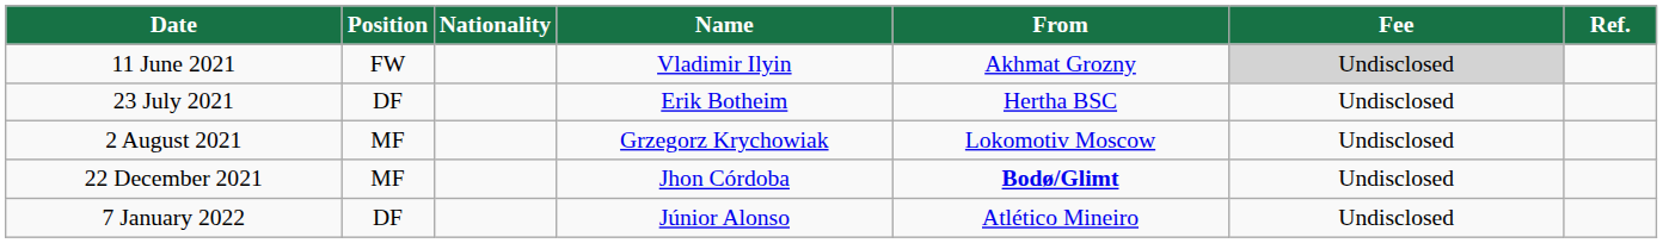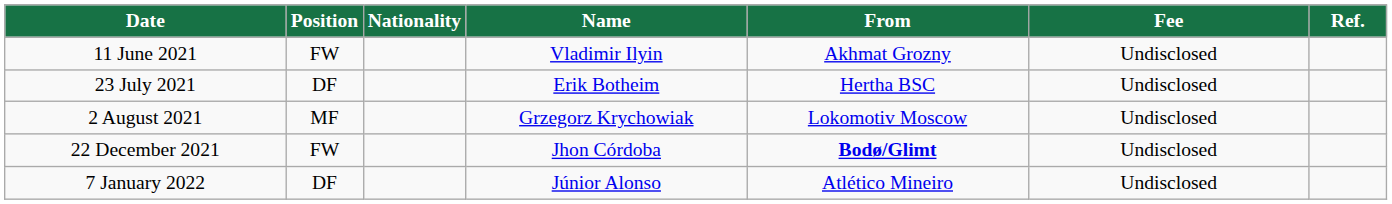 <table class="wikitable"  style="text-align:center; font-size:90%; ">
 <tr>
 <th style="background:#177245; color:#FFFFFF; width:200px;">Date</th>
 <th style="background:#177245; color:#FFFFFF; width:50px;">Position</th>
 <th style="background:#177245; color:#FFFFFF; width:505x;">Nationality</th>
 <th style="background:#177245; color:#FFFFFF; width:200px;">Name</th>
 <th style="background:#177245; color:#FFFFFF; width:200px;">From</th>
 <th style="background:#177245; color:#FFFFFF; width:200px;">Fee</th>
 <th style="background:#177245; color:#FFFFFF; width:50px;">Ref.</th>
 </tr>
 <tr>
 <td>11 June 2021</td>
 <td>FW</td>
 <td></td>
 <td><a href='#'>Vladimir Ilyin</a></td>
 <td><a href='#'>Akhmat Grozny</a></td>
-<td style="background: lightgrey;">Undisclosed</td>
+<td>Undisclosed</td>
 <td></td>
 </tr>
 <tr>
 <td>23 July 2021</td>
 <td>DF</td>
 <td></td>
 <td><a href='#'>Erik Botheim</a></td>
 <td><a href='#'>Hertha BSC</a></td>
 <td>Undisclosed</td>
 <td></td>
 </tr>
 <tr>
 <td>2 August 2021</td>
 <td>MF</td>
 <td></td>
 <td><a href='#'>Grzegorz Krychowiak</a></td>
 <td><a href='#'>Lokomotiv Moscow</a></td>
 <td>Undisclosed</td>
 <td></td>
 </tr>
 <tr>
 <td>22 December 2021</td>
-<td>MF</td>
+<td>FW</td>
 <td></td>
 <td><a href='#'>Jhon Córdoba</a></td>
 <td><strong><a href='#'>Bodø/Glimt</a></strong></td>
 <td>Undisclosed</td>
 <td></td>
 </tr>
 <tr>
 <td>7 January 2022</td>
 <td>DF</td>
 <td></td>
 <td><a href='#'>Júnior Alonso</a></td>
 <td><a href='#'>Atlético Mineiro</a></td>
 <td>Undisclosed</td>
 <td></td>
 </tr>
 </table>
